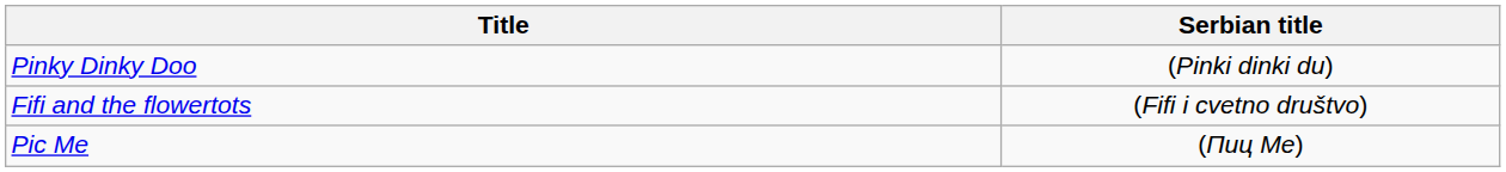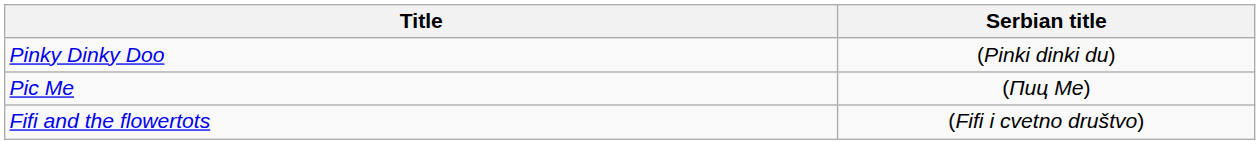 <table class="wikitable plainrowheaders sortable" style="width:75%;text-align: center;">
 <tr>
 <th scope="col" style="width:20%;">Title</th>
 <th scope="col" style="width:10%;">Serbian title</th>
 </tr>
 <tr>
 <td scope="row" style="text-align:left;"><em><a href='#'>Pinky Dinky Doo</a></em></td>
 <td>(<em>Pinki dinki du</em>)</td>
 </tr>
 <tr>
+<td scope="row" style="text-align:left;"><em><a href='#'>Pic Me</a></em></td>
+<td>(<em>Пиц Ме</em>)</td>
+</tr>
+<tr>
 <td scope="row" style="text-align:left;"><em><a href='#'>Fifi and the flowertots</a></em></td>
 <td>(<em>Fifi i cvetno društvo</em>)</td>
 </tr>
-<tr>
-<td scope="row" style="text-align:left;"><em><a href='#'>Pic Me</a></em></td>
-<td>(<em>Пиц Ме</em>)</td>
-</tr>
 </table>
